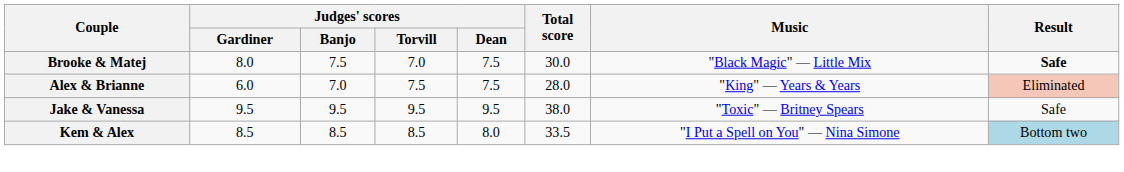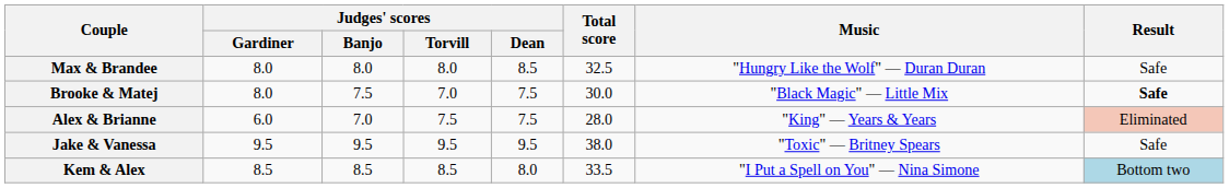 <table class="wikitable sortable" style="text-align:center; font-size:90%; width:90%">
 <tr>
 <th scope="col" rowspan=2>Couple</th>
 <th scope="col" colspan=4 class="unsortable">Judges' scores</th>
 <th scope="col" rowspan=2>Total<br>score</th>
 <th scope="col" rowspan=2 class="unsortable">Music</th>
 <th scope="col" rowspan=2 class="unsortable">Result</th>
 </tr>
 <tr>
 <th class="unsortable">Gardiner</th>
 <th class="unsortable">Banjo</th>
 <th class="unsortable">Torvill</th>
 <th class="unsortable">Dean</th>
+</tr>
+<tr>
+<th scope="row">Max & Brandee</th>
+<td>8.0</td>
+<td>8.0</td>
+<td>8.0</td>
+<td>8.5</td>
+<td>32.5</td>
+<td>"<a href='#'>Hungry Like the Wolf</a>" — <a href='#'>Duran Duran</a></td>
+<td>Safe</td>
 </tr>
 <tr>
 <th scope="row">Brooke & Matej</th>
 <td>8.0</td>
 <td>7.5</td>
 <td>7.0</td>
 <td>7.5</td>
 <td>30.0</td>
 <td>"<a href='#'>Black Magic</a>" — <a href='#'>Little Mix</a></td>
 <td><strong>Safe</strong></td>
 </tr>
 <tr>
 <th scope="row">Alex & Brianne</th>
 <td>6.0</td>
 <td>7.0</td>
 <td>7.5</td>
 <td>7.5</td>
 <td>28.0</td>
 <td>"<a href='#'>King</a>" — <a href='#'>Years & Years</a></td>
 <td bgcolor="f4c7b8">Eliminated</td>
 </tr>
 <tr>
 <th scope="row">Jake & Vanessa</th>
 <td>9.5</td>
 <td>9.5</td>
 <td>9.5</td>
 <td>9.5</td>
 <td>38.0</td>
 <td>"<a href='#'>Toxic</a>" — <a href='#'>Britney Spears</a></td>
 <td>Safe</td>
 </tr>
 <tr>
 <th scope="row">Kem & Alex</th>
 <td>8.5</td>
 <td>8.5</td>
 <td>8.5</td>
 <td>8.0</td>
 <td>33.5</td>
 <td>"<a href='#'>I Put a Spell on You</a>" — <a href='#'>Nina Simone</a></td>
 <td bgcolor=lightblue>Bottom two</td>
 </tr>
 </table>
